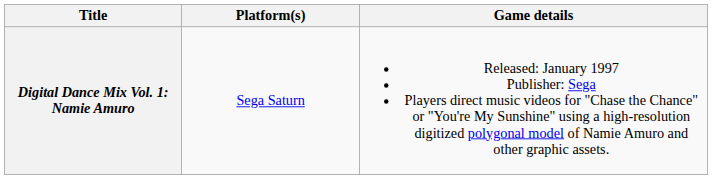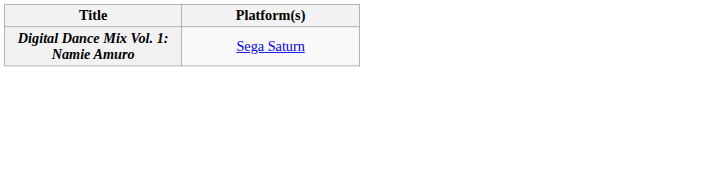 <table class="wikitable plainrowheaders" style="text-align:center;">
 <tr>
 <th style="width:12em;">Title</th>
 <th style="width:12em;">Platform(s)</th>
-<th style="width:24em;">Game details</th>
 </tr>
 <tr>
 <th scope="row"><em>Digital Dance Mix Vol. 1: Namie Amuro</em></th>
 <td><a href='#'>Sega Saturn</a></td>
-<td><br><ul><li>Released: January 1997</li><li>Publisher: <a href='#'>Sega</a></li><li>Players direct music videos for "Chase the Chance" or "You're My Sunshine" using a high-resolution digitized <a href='#'>polygonal model</a> of Namie Amuro and other graphic assets.</li></ul></td>
 </tr>
 </table>
